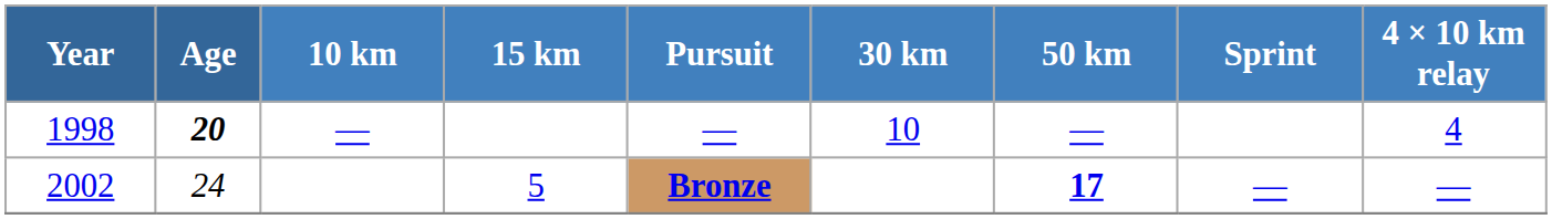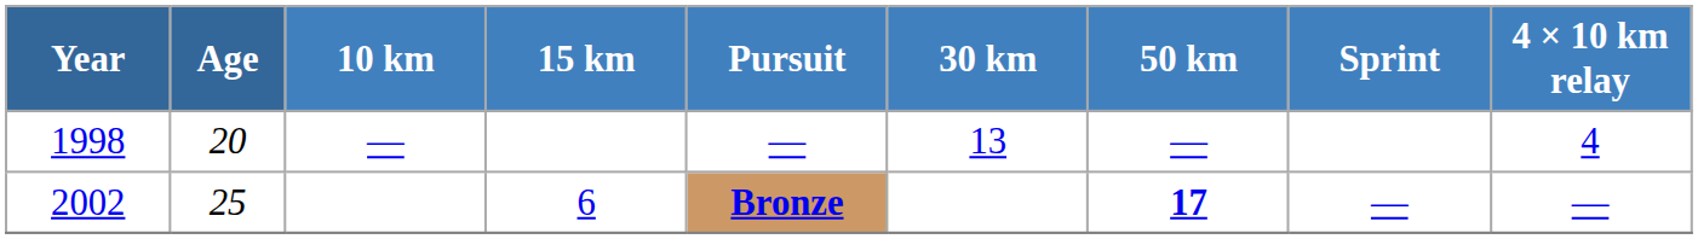 <table class="wikitable" style="font-size:95%; text-align:center; border:grey solid 1px; border-collapse:collapse; background:#ffffff;">
 <tr>
 <th style="background-color:#369; color:white; width:60px;"> Year </th>
 <th style="background-color:#369; color:white; width:40px;"> Age </th>
 <th style="background-color:#4180be; color:white; width:75px;"> 10 km </th>
 <th style="background-color:#4180be; color:white; width:75px;"> 15 km </th>
 <th style="background-color:#4180be; color:white; width:75px;"> Pursuit </th>
 <th style="background-color:#4180be; color:white; width:75px;"> 30 km </th>
 <th style="background-color:#4180be; color:white; width:75px;"> 50 km </th>
 <th style="background-color:#4180be; color:white; width:75px;"> Sprint </th>
 <th style="background-color:#4180be; color:white; width:75px;"> 4 × 10 km <br> relay </th>
 </tr>
 <tr>
 <td><a href='#'>1998</a></td>
-<td><strong><em>20</em></strong></td>
+<td><em>20</em></td>
 <td><a href='#'>—</a></td>
 <td></td>
 <td><a href='#'>—</a></td>
-<td><a href='#'>10</a></td>
+<td><a href='#'>13</a></td>
 <td><a href='#'>—</a></td>
 <td></td>
 <td><a href='#'>4</a></td>
 </tr>
 <tr>
 <td><a href='#'>2002</a></td>
-<td><em>24</em></td>
+<td><em>25</em></td>
 <td></td>
-<td><a href='#'>5</a></td>
+<td><a href='#'>6</a></td>
 <td bgcolor="cc9966"><a href='#'><strong>Bronze</strong></a></td>
 <td><a href='#'></a></td>
 <td><strong><a href='#'>17</a></strong></td>
 <td><a href='#'>—</a></td>
 <td><a href='#'>—</a></td>
 </tr>
 <tr>
 </tr>
 </table>
